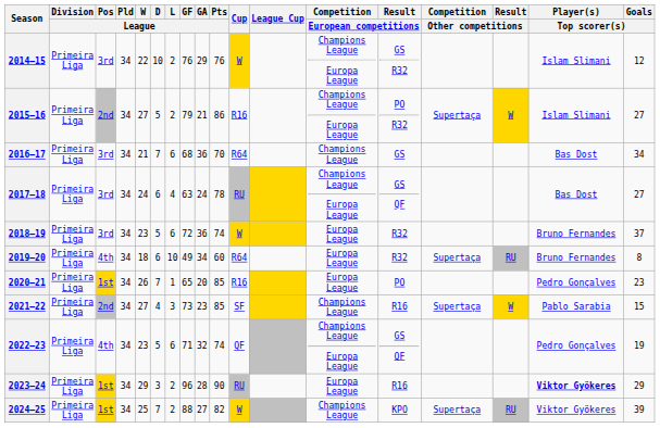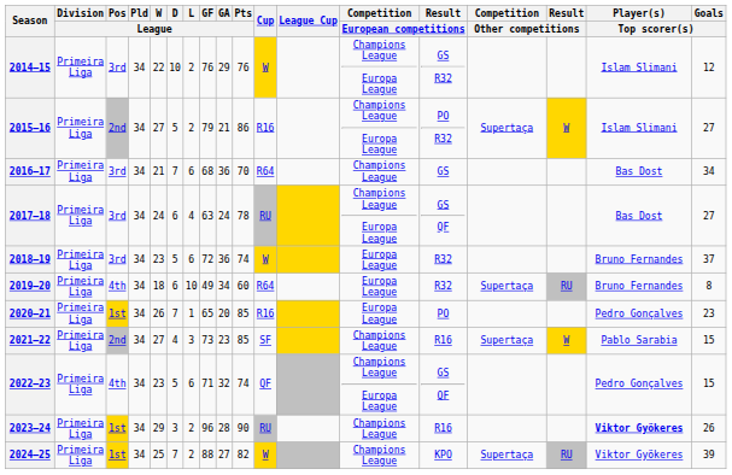 <table class="wikitable plainrowheaders" style="text-align:center">
 <tr>
 <th scope="col" rowspan="2" width=60px>Season</th>
 <th width=60px>Division</th>
 <th>Pos</th>
 <th>Pld</th>
 <th>W</th>
 <th>D</th>
 <th>L</th>
 <th>GF</th>
 <th>GA</th>
 <th>Pts</th>
 <th scope="col" rowspan="2"><a href='#'>Cup</a></th>
 <th scope="col" rowspan="2"><a href='#'>League Cup</a></th>
 <th width=100px>Competition</th>
 <th>Result</th>
 <th width=100px>Competition</th>
 <th>Result</th>
 <th width=135px>Player(s)</th>
 <th>Goals</th>
 </tr>
 <tr class="unsortable">
 <th colspan="9">League</th>
 <th colspan="2"><a href='#'>European competitions</a></th>
 <th colspan="2">Other competitions</th>
 <th colspan="2">Top scorer(s)</th>
 </tr>
 <tr>
 <th scope="row" style="text-align:center"><a href='#'>2014–15</a></th>
 <td><a href='#'>Primeira Liga</a></td>
 <td><a href='#'>3rd</a></td>
 <td>34</td>
 <td>22</td>
 <td>10</td>
 <td>2</td>
 <td>76</td>
 <td>29</td>
 <td>76</td>
 <td style="background:gold;"><a href='#'>W</a></td>
 <td></td>
 <td><div><a href='#'>Champions League</a></div><hr><div><a href='#'>Europa League</a></div></td>
 <td><div><a href='#'>GS</a></div><hr><div><a href='#'>R32</a></div></td>
 <td></td>
 <td></td>
 <td><a href='#'>Islam Slimani</a></td>
 <td>12</td>
 </tr>
 <tr>
 <th scope="row" style="text-align:center"><a href='#'>2015–16</a></th>
 <td><a href='#'>Primeira Liga</a></td>
 <td style="background:silver;"><a href='#'>2nd</a></td>
 <td>34</td>
 <td>27</td>
 <td>5</td>
 <td>2</td>
 <td>79</td>
 <td>21</td>
 <td>86</td>
 <td><a href='#'>R16</a></td>
 <td></td>
 <td><div><a href='#'>Champions League</a></div><hr><div><a href='#'>Europa League</a></div></td>
 <td><div><a href='#'>PO</a></div><hr><div><a href='#'>R32</a></div></td>
 <td><a href='#'>Supertaça</a></td>
 <td style="background:gold;"><a href='#'>W</a></td>
 <td><a href='#'>Islam Slimani</a></td>
 <td>27</td>
 </tr>
 <tr>
 <th scope="row" style="text-align:center"><a href='#'>2016–17</a></th>
 <td><a href='#'>Primeira Liga</a></td>
 <td><a href='#'>3rd</a></td>
 <td>34</td>
 <td>21</td>
 <td>7</td>
 <td>6</td>
 <td>68</td>
 <td>36</td>
 <td>70</td>
 <td><a href='#'>R64</a></td>
 <td></td>
 <td><a href='#'>Champions League</a></td>
 <td><a href='#'>GS</a></td>
 <td></td>
 <td></td>
 <td><a href='#'>Bas Dost</a></td>
 <td>34</td>
 </tr>
 <tr>
 <th scope="row" style="text-align:center"><a href='#'>2017–18</a></th>
 <td><a href='#'>Primeira Liga</a></td>
 <td><a href='#'>3rd</a></td>
 <td>34</td>
 <td>24</td>
 <td>6</td>
 <td>4</td>
 <td>63</td>
 <td>24</td>
 <td>78</td>
 <td style="background:silver;"><a href='#'>RU</a></td>
 <td style="background:gold;"></td>
 <td><div><a href='#'>Champions League</a></div><hr><div><a href='#'>Europa League</a></div></td>
 <td><div><a href='#'>GS</a></div><hr><div><a href='#'>QF</a></div></td>
 <td></td>
 <td></td>
 <td><a href='#'>Bas Dost</a></td>
 <td>27</td>
 </tr>
 <tr>
 <th scope="row" style="text-align:center"><a href='#'>2018–19</a></th>
 <td><a href='#'>Primeira Liga</a></td>
 <td><a href='#'>3rd</a></td>
 <td>34</td>
 <td>23</td>
 <td>5</td>
 <td>6</td>
 <td>72</td>
 <td>36</td>
 <td>74</td>
 <td style="background:gold;"><a href='#'>W</a></td>
 <td style="background:gold;"></td>
 <td><a href='#'>Europa League</a></td>
 <td><a href='#'>R32</a></td>
 <td></td>
 <td></td>
 <td><a href='#'>Bruno Fernandes</a></td>
 <td>37</td>
 </tr>
 <tr>
 <th scope="row" style="text-align:center"><a href='#'>2019–20</a></th>
 <td><a href='#'>Primeira Liga</a></td>
 <td><a href='#'>4th</a></td>
 <td>34</td>
 <td>18</td>
 <td>6</td>
 <td>10</td>
 <td>49</td>
 <td>34</td>
 <td>60</td>
 <td><a href='#'>R64</a></td>
 <td></td>
 <td><a href='#'>Europa League</a></td>
 <td><a href='#'>R32</a></td>
 <td><a href='#'>Supertaça</a></td>
 <td style="background:silver;"><a href='#'>RU</a></td>
 <td><a href='#'>Bruno Fernandes</a></td>
 <td>8</td>
 </tr>
 <tr>
 <th scope="row" style="text-align:center"><a href='#'>2020–21</a></th>
 <td><a href='#'>Primeira Liga</a></td>
 <td style="background:gold;"><a href='#'>1st</a></td>
 <td>34</td>
 <td>26</td>
 <td>7</td>
 <td>1</td>
 <td>65</td>
 <td>20</td>
 <td>85</td>
 <td><a href='#'>R16</a></td>
 <td style="background:gold;"></td>
 <td><a href='#'>Europa League</a></td>
 <td><a href='#'>PO</a></td>
 <td></td>
 <td></td>
 <td><a href='#'>Pedro Gonçalves</a></td>
 <td>23</td>
 </tr>
 <tr>
 <th scope="row" style="text-align:center"><a href='#'>2021–22</a></th>
 <td><a href='#'>Primeira Liga</a></td>
 <td style="background:silver;"><a href='#'>2nd</a></td>
 <td>34</td>
 <td>27</td>
 <td>4</td>
 <td>3</td>
 <td>73</td>
 <td>23</td>
 <td>85</td>
 <td><a href='#'>SF</a></td>
 <td style="background:gold;"></td>
 <td><a href='#'>Champions League</a></td>
 <td><a href='#'>R16</a></td>
 <td><a href='#'>Supertaça</a></td>
 <td style="background:gold;"><a href='#'>W</a></td>
 <td><a href='#'>Pablo Sarabia</a></td>
 <td>15</td>
 </tr>
 <tr>
 <th scope="row" style="text-align:center"><a href='#'>2022–23</a></th>
 <td><a href='#'>Primeira Liga</a></td>
 <td><a href='#'>4th</a></td>
 <td>34</td>
 <td>23</td>
 <td>5</td>
 <td>6</td>
 <td>71</td>
 <td>32</td>
 <td>74</td>
 <td><a href='#'>QF</a></td>
 <td style="background:silver;"></td>
 <td><div><a href='#'>Champions League</a></div><hr><div><a href='#'>Europa League</a></div></td>
 <td><div><a href='#'>GS</a></div><hr><div><a href='#'>QF</a></div></td>
 <td></td>
 <td></td>
 <td><a href='#'>Pedro Gonçalves</a></td>
-<td>19</td>
+<td>15</td>
 </tr>
 <tr>
 <th scope="row" style="text-align:center"><a href='#'>2023–24</a></th>
 <td><a href='#'>Primeira Liga</a></td>
 <td style="background:gold;"><a href='#'>1st</a></td>
 <td>34</td>
 <td>29</td>
 <td>3</td>
 <td>2</td>
 <td>96</td>
 <td>28</td>
 <td>90</td>
 <td style="background:silver;"><a href='#'>RU</a></td>
 <td></td>
-<td><a href='#'>Europa League</a></td>
+<td><a href='#'>Champions League</a></td>
 <td><a href='#'>R16</a></td>
 <td></td>
 <td></td>
 <td><strong><a href='#'>Viktor Gyökeres</a></strong></td>
-<td>29</td>
+<td>26</td>
 </tr>
 <tr>
 <th scope="row" style="text-align:center"><a href='#'>2024–25</a></th>
 <td><a href='#'>Primeira Liga</a></td>
 <td style="background:gold;"><a href='#'>1st</a></td>
 <td>34</td>
 <td>25</td>
 <td>7</td>
 <td>2</td>
 <td>88</td>
 <td>27</td>
 <td>82</td>
 <td style="background:gold;"><a href='#'>W</a></td>
 <td style="background:silver;"></td>
 <td><a href='#'>Champions League</a></td>
 <td><a href='#'>KPO</a></td>
 <td><a href='#'>Supertaça</a></td>
 <td style="background:silver;"><a href='#'>RU</a></td>
 <td><a href='#'>Viktor Gyökeres</a></td>
 <td>39</td>
 </tr>
 </table>
